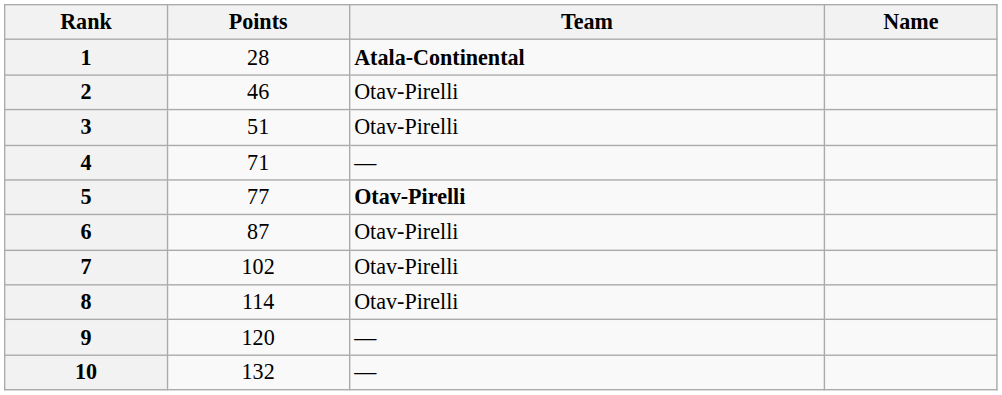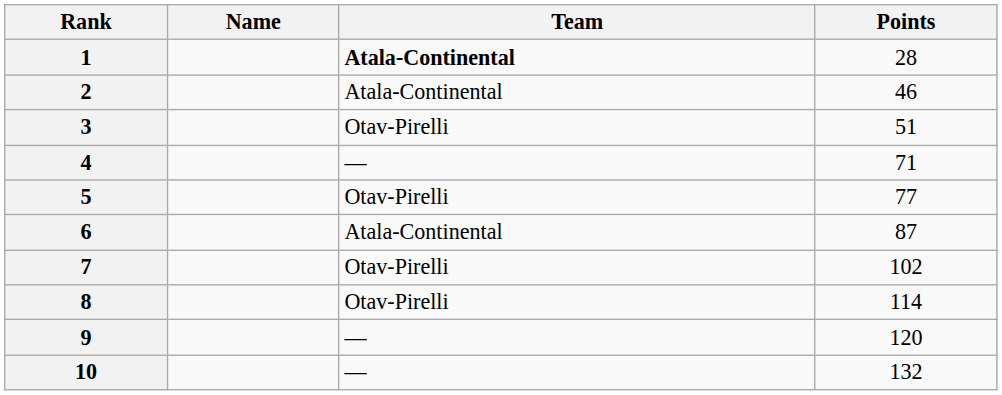 <table class="wikitable" style="width:45em;margin-bottom:0;">
 <tr>
 <th>Rank</th>
+<th>Name</th>
+<th>Team</th>
 <th>Points</th>
-<th>Team</th>
-<th>Name</th>
 </tr>
 <tr>
 <th style="text-align:center">1</th>
+<td></td>
+<td><strong>Atala-Continental</strong></td>
 <td style="text-align:center;">28</td>
-<td><strong>Atala-Continental</strong></td>
-<td></td>
 </tr>
 <tr>
 <th style="text-align:center">2</th>
+<td></td>
+<td>Atala-Continental</td>
 <td style="text-align:center;">46</td>
-<td>Otav-Pirelli</td>
-<td></td>
 </tr>
 <tr>
 <th style="text-align:center">3</th>
+<td></td>
+<td>Otav-Pirelli</td>
 <td style="text-align:center;">51</td>
-<td>Otav-Pirelli</td>
-<td></td>
 </tr>
 <tr>
 <th style="text-align:center">4</th>
+<td></td>
+<td>—</td>
 <td style="text-align:center;">71</td>
-<td>—</td>
-<td></td>
 </tr>
 <tr>
 <th style="text-align:center">5</th>
+<td></td>
+<td>Otav-Pirelli</td>
 <td style="text-align:center;">77</td>
-<td><strong>Otav-Pirelli</strong></td>
-<td></td>
 </tr>
 <tr>
 <th style="text-align:center">6</th>
+<td></td>
+<td>Atala-Continental</td>
 <td style="text-align:center;">87</td>
-<td>Otav-Pirelli</td>
-<td></td>
 </tr>
 <tr>
 <th style="text-align:center">7</th>
+<td></td>
+<td>Otav-Pirelli</td>
 <td style="text-align:center;">102</td>
-<td>Otav-Pirelli</td>
-<td></td>
 </tr>
 <tr>
 <th style="text-align:center">8</th>
+<td></td>
+<td>Otav-Pirelli</td>
 <td style="text-align:center;">114</td>
-<td>Otav-Pirelli</td>
-<td></td>
 </tr>
 <tr>
 <th style="text-align:center">9</th>
+<td></td>
+<td>—</td>
 <td style="text-align:center;">120</td>
-<td>—</td>
-<td></td>
 </tr>
 <tr>
 <th style="text-align:center">10</th>
+<td></td>
+<td>—</td>
 <td style="text-align:center;">132</td>
-<td>—</td>
-<td></td>
 </tr>
 </table>
